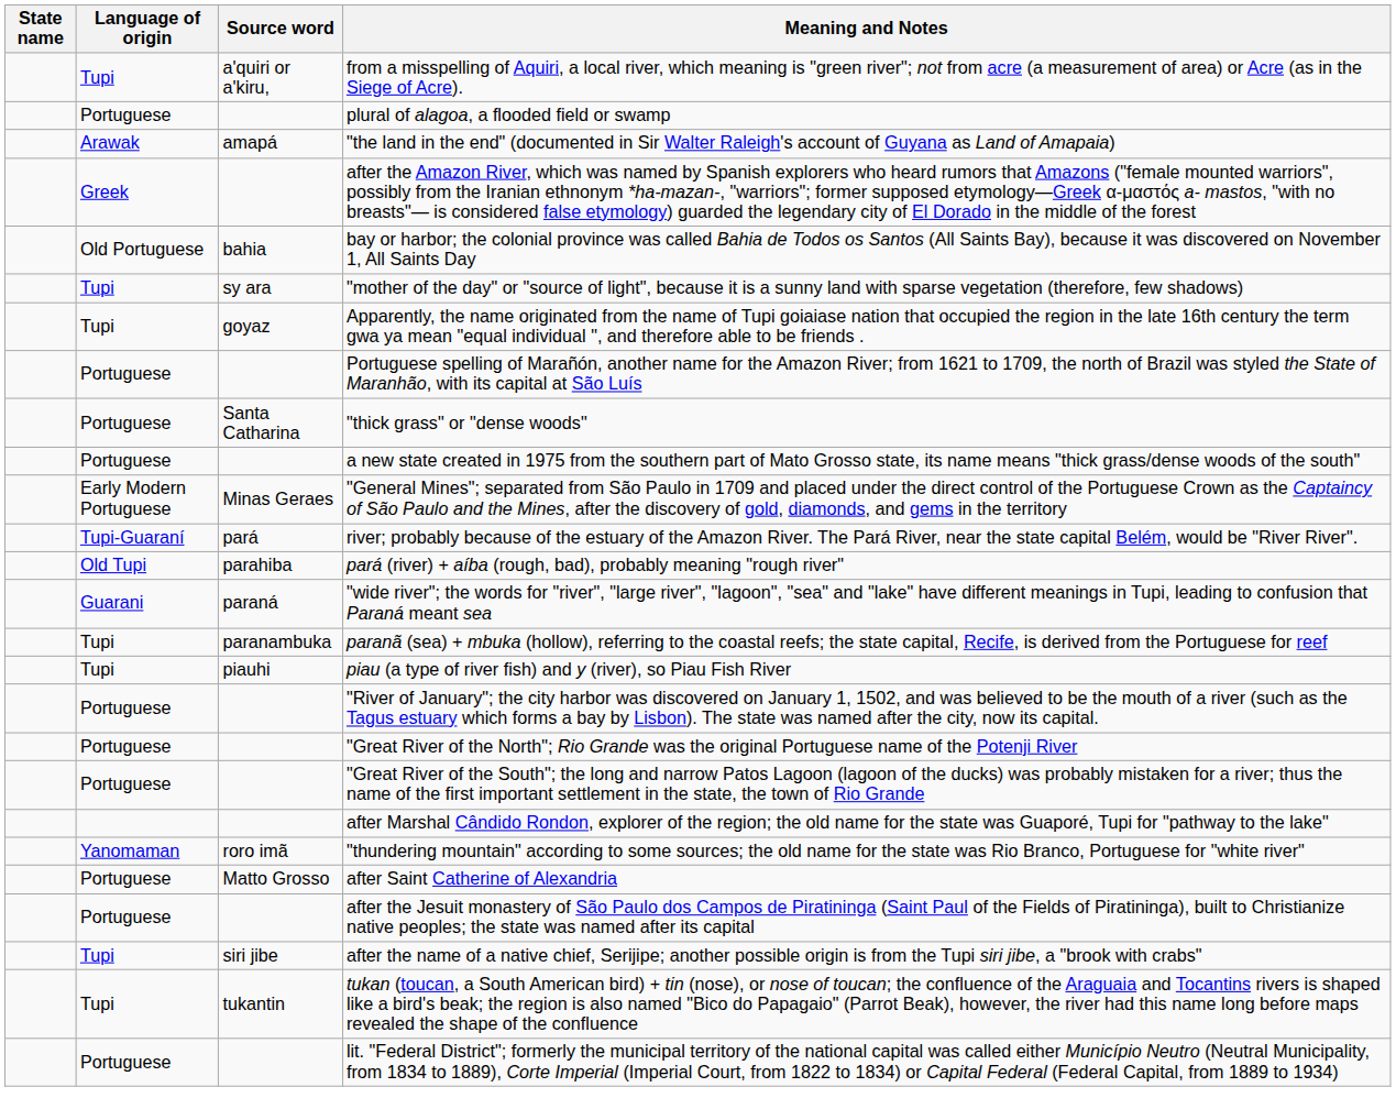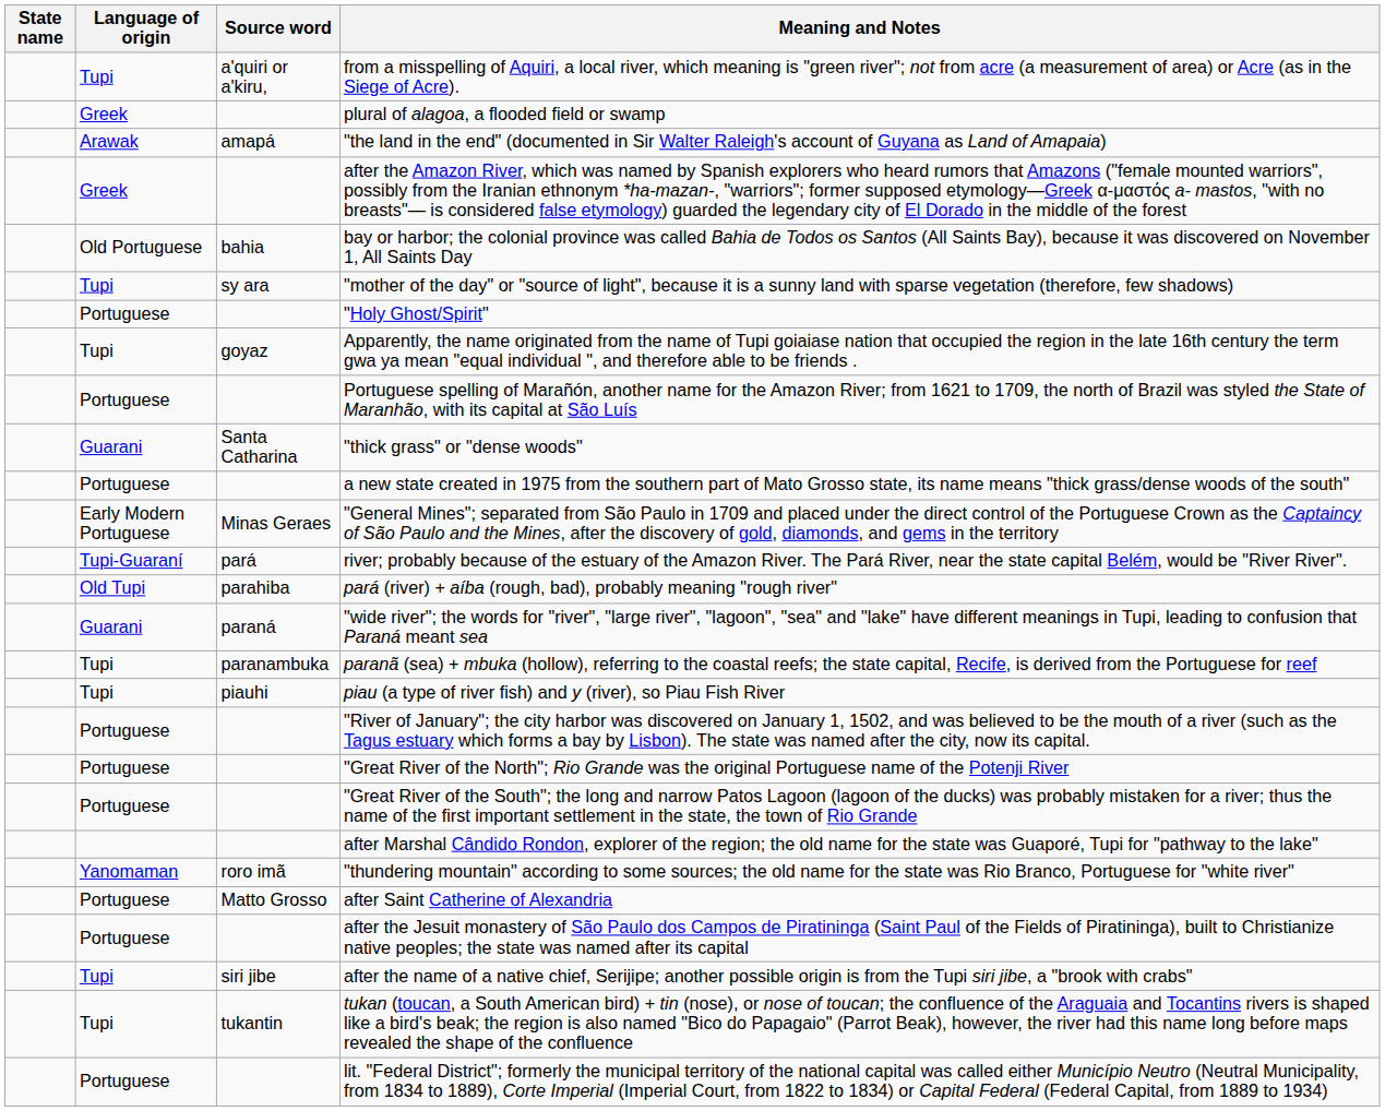 <table class="wikitable sortable">
 <tr>
 <th>State name</th>
 <th>Language of origin</th>
 <th>Source word</th>
 <th>Meaning and Notes</th>
 </tr>
 <tr>
 <td><br></td>
 <td><a href='#'>Tupi</a></td>
 <td>a'quiri or a'kiru,</td>
 <td>from a misspelling of <a href='#'>Aquiri</a>, a local river, which meaning is "green river"; <em>not</em> from <a href='#'>acre</a> (a measurement of area) or <a href='#'>Acre</a> (as in the <a href='#'>Siege of Acre</a>).</td>
 </tr>
 <tr>
 <td><br></td>
-<td>Portuguese</td>
+<td><a href='#'>Greek</a></td>
 <td></td>
 <td>plural of <em>alagoa</em>, a flooded field or swamp</td>
 </tr>
 <tr>
 <td><br></td>
 <td><a href='#'>Arawak</a></td>
 <td>amapá</td>
 <td>"the land in the end" (documented in Sir <a href='#'>Walter Raleigh</a>'s account of <a href='#'>Guyana</a> as <em>Land of Amapaia</em>)</td>
 </tr>
 <tr>
 <td><br></td>
 <td><a href='#'>Greek</a></td>
 <td></td>
 <td>after the <a href='#'>Amazon River</a>, which was named by Spanish explorers who heard rumors that <a href='#'>Amazons</a> ("female mounted warriors", possibly from the Iranian ethnonym <em>*ha-mazan-</em>, "warriors"; former supposed etymology—<a href='#'>Greek</a> α-μαστός <em>a- mastos</em>, "with no breasts"— is considered <a href='#'>false etymology</a>) guarded the legendary city of <a href='#'>El Dorado</a> in the middle of the forest</td>
 </tr>
 <tr>
 <td><br></td>
 <td>Old Portuguese</td>
 <td>bahia</td>
 <td>bay or harbor; the colonial province was called <em>Bahia de Todos os Santos</em> (All Saints Bay), because it was discovered on November 1, All Saints Day</td>
 </tr>
 <tr>
 <td><br></td>
 <td><a href='#'>Tupi</a></td>
 <td>sy ara</td>
 <td>"mother of the day" or "source of light", because it is a sunny land with sparse vegetation (therefore, few shadows)</td>
 </tr>
 <tr>
 <td><br></td>
+<td>Portuguese</td>
+<td></td>
+<td>"<a href='#'>Holy Ghost/Spirit</a>"</td>
+</tr>
+<tr>
+<td><br></td>
 <td>Tupi</td>
 <td>goyaz</td>
 <td>Apparently, the name originated from the name of Tupi goiaiase nation that occupied the region in the late 16th century the term gwa ya mean "equal individual ", and therefore able to be friends .</td>
 </tr>
 <tr>
 <td><br></td>
 <td>Portuguese</td>
 <td></td>
 <td>Portuguese spelling of Marañón, another name for the Amazon River; from 1621 to 1709, the north of Brazil was styled <em>the State of Maranhão</em>, with its capital at <a href='#'>São Luís</a></td>
 </tr>
 <tr>
 <td><br></td>
-<td>Portuguese</td>
+<td><a href='#'>Guarani</a></td>
 <td>Santa Catharina</td>
 <td>"thick grass" or "dense woods"</td>
 </tr>
 <tr>
 <td><br></td>
 <td>Portuguese</td>
 <td></td>
 <td>a new state created in 1975 from the southern part of Mato Grosso state, its name means "thick grass/dense woods of the south"</td>
 </tr>
 <tr>
 <td><br></td>
 <td>Early Modern Portuguese</td>
 <td>Minas Geraes</td>
 <td>"General Mines"; separated from São Paulo in 1709 and placed under the direct control of the Portuguese Crown as the <em><a href='#'>Captaincy</a> of São Paulo and the Mines</em>, after the discovery of <a href='#'>gold</a>, <a href='#'>diamonds</a>, and <a href='#'>gems</a> in the territory</td>
 </tr>
 <tr>
 <td><br></td>
 <td><a href='#'>Tupi-Guaraní</a></td>
 <td>pará</td>
 <td>river; probably because of the estuary of the Amazon River. The Pará River, near the state capital <a href='#'>Belém</a>, would be "River River".</td>
 </tr>
 <tr>
 <td><br></td>
 <td><a href='#'>Old Tupi</a></td>
 <td>parahiba</td>
 <td><em>pará</em> (river) + <em>aíba</em> (rough, bad), probably meaning "rough river"</td>
 </tr>
 <tr>
 <td><br></td>
 <td><a href='#'>Guarani</a></td>
 <td>paraná</td>
 <td>"wide river"; the words for "river", "large river", "lagoon", "sea" and "lake" have different meanings in Tupi, leading to confusion that <em>Paraná</em> meant <em>sea</em></td>
 </tr>
 <tr>
 <td><br></td>
 <td>Tupi</td>
 <td>paranambuka</td>
 <td><em>paranã</em> (sea) + <em>mbuka</em> (hollow), referring to the coastal reefs; the state capital, <a href='#'>Recife</a>, is derived from the Portuguese for <a href='#'>reef</a></td>
 </tr>
 <tr>
 <td><br></td>
 <td>Tupi</td>
 <td>piauhi</td>
 <td><em>piau</em> (a type of river fish) and <em>y</em> (river), so Piau Fish River</td>
 </tr>
 <tr>
 <td><br></td>
 <td>Portuguese</td>
 <td></td>
 <td>"River of January"; the city harbor was discovered on January 1, 1502, and was believed to be the mouth of a river (such as the <a href='#'>Tagus estuary</a> which forms a bay by <a href='#'>Lisbon</a>). The state was named after the city, now its capital.</td>
 </tr>
 <tr>
 <td><br></td>
 <td>Portuguese</td>
 <td></td>
 <td>"Great River of the North"; <em>Rio Grande</em> was the original Portuguese name of the <a href='#'>Potenji River</a></td>
 </tr>
 <tr>
 <td><br></td>
 <td>Portuguese</td>
 <td></td>
 <td>"Great River of the South"; the long and narrow Patos Lagoon (lagoon of the ducks) was probably mistaken for a river; thus the name of the first important settlement in the state, the town of <a href='#'>Rio Grande</a></td>
 </tr>
 <tr>
 <td><br></td>
 <td></td>
 <td></td>
 <td>after Marshal <a href='#'>Cândido Rondon</a>, explorer of the region; the old name for the state was Guaporé, Tupi for "pathway to the lake"</td>
 </tr>
 <tr>
 <td><br></td>
 <td><a href='#'>Yanomaman</a></td>
 <td>roro imã</td>
 <td>"thundering mountain" according to some sources; the old name for the state was Rio Branco, Portuguese for "white river"</td>
 </tr>
 <tr>
 <td><br></td>
 <td>Portuguese</td>
 <td>Matto Grosso</td>
 <td>after Saint <a href='#'>Catherine of Alexandria</a></td>
 </tr>
 <tr>
 <td><br></td>
 <td>Portuguese</td>
 <td></td>
 <td>after the Jesuit monastery of <a href='#'>São Paulo dos Campos de Piratininga</a> (<a href='#'>Saint Paul</a> of the Fields of Piratininga), built to Christianize native peoples; the state was named after its capital</td>
 </tr>
 <tr>
 <td><br></td>
 <td><a href='#'>Tupi</a></td>
 <td>siri jibe</td>
 <td>after the name of a native chief, Serijipe; another possible origin is from the Tupi <em>siri jibe</em>, a "brook with crabs"</td>
 </tr>
 <tr>
 <td><br></td>
 <td>Tupi</td>
 <td>tukantin</td>
 <td><em>tukan</em> (<a href='#'>toucan</a>, a South American bird) + <em>tin</em> (nose), or <em>nose of toucan</em>; the confluence of the <a href='#'>Araguaia</a> and <a href='#'>Tocantins</a> rivers is shaped like a bird's beak; the region is also named "Bico do Papagaio" (Parrot Beak), however, the river had this name long before maps revealed the shape of the confluence</td>
 </tr>
 <tr>
 <td><br></td>
 <td>Portuguese</td>
 <td></td>
 <td>lit. "Federal District"; formerly the municipal territory of the national capital was called either <em>Município Neutro</em> (Neutral Municipality, from 1834 to 1889), <em>Corte Imperial</em> (Imperial Court, from 1822 to 1834) or <em>Capital Federal</em> (Federal Capital, from 1889 to 1934)</td>
 </tr>
 </table>
